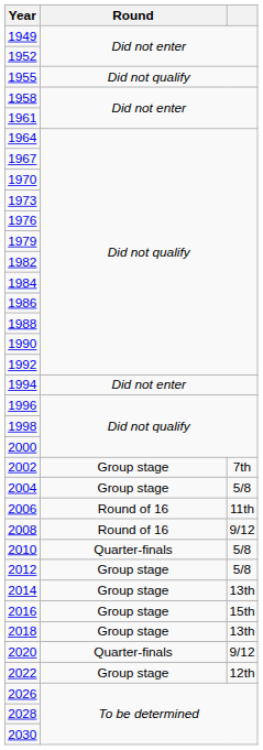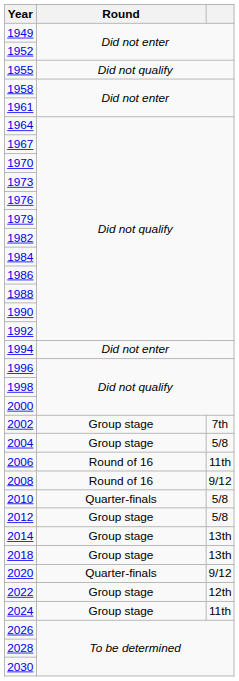 <table class="wikitable" style="text-align: center; font-size:90%">
 <tr>
 <th>Year</th>
 <th style="width:200px">Round</th>
 <th></th>
 </tr>
 <tr>
 <td><a href='#'>1949</a></td>
 <td colspan="2" rowspan="2"><em>Did not enter</em></td>
 </tr>
 <tr>
 <td><a href='#'>1952</a></td>
 </tr>
 <tr>
 <td><a href='#'>1955</a></td>
 <td colspan="2"><em>Did not qualify</em></td>
 </tr>
 <tr>
 <td><a href='#'>1958</a></td>
 <td colspan="2" rowspan="2"><em>Did not enter</em></td>
 </tr>
 <tr>
 <td><a href='#'>1961</a></td>
 </tr>
 <tr>
 <td><a href='#'>1964</a></td>
 <td colspan="2" rowspan="12"><em>Did not qualify</em></td>
 </tr>
 <tr>
 <td><a href='#'>1967</a></td>
 </tr>
 <tr>
 <td><a href='#'>1970</a></td>
 </tr>
 <tr>
 <td><a href='#'>1973</a></td>
 </tr>
 <tr>
 <td><a href='#'>1976</a></td>
 </tr>
 <tr>
 <td><a href='#'>1979</a></td>
 </tr>
 <tr>
 <td><a href='#'>1982</a></td>
 </tr>
 <tr>
 <td><a href='#'>1984</a></td>
 </tr>
 <tr>
 <td><a href='#'>1986</a></td>
 </tr>
 <tr>
 <td><a href='#'>1988</a></td>
 </tr>
 <tr>
 <td><a href='#'>1990</a></td>
 </tr>
 <tr>
 <td><a href='#'>1992</a></td>
 </tr>
 <tr>
 <td><a href='#'>1994</a></td>
 <td colspan="2"><em>Did not enter</em></td>
 </tr>
 <tr>
 <td><a href='#'>1996</a></td>
 <td colspan="2" rowspan="3"><em>Did not qualify</em></td>
 </tr>
 <tr>
 <td><a href='#'>1998</a></td>
 </tr>
 <tr>
 <td><a href='#'>2000</a></td>
 </tr>
 <tr>
 <td><a href='#'>2002</a></td>
 <td>Group stage</td>
 <td>7th</td>
 </tr>
 <tr>
 <td><a href='#'>2004</a></td>
 <td>Group stage</td>
 <td>5/8</td>
 </tr>
 <tr>
 <td><a href='#'>2006</a></td>
 <td>Round of 16</td>
 <td>11th</td>
 </tr>
 <tr>
 <td><a href='#'>2008</a></td>
 <td>Round of 16</td>
 <td>9/12</td>
 </tr>
 <tr>
 <td><a href='#'>2010</a></td>
 <td>Quarter-finals</td>
 <td>5/8</td>
 </tr>
 <tr>
 <td><a href='#'>2012</a></td>
 <td>Group stage</td>
 <td>5/8</td>
 </tr>
 <tr>
 <td><a href='#'>2014</a></td>
 <td>Group stage</td>
 <td>13th</td>
 </tr>
 <tr>
-<td><a href='#'>2016</a></td>
-<td>Group stage</td>
-<td>15th</td>
-</tr>
-<tr>
 <td><a href='#'>2018</a></td>
 <td>Group stage</td>
 <td>13th</td>
 </tr>
 <tr>
 <td><a href='#'>2020</a></td>
 <td>Quarter-finals</td>
 <td>9/12</td>
 </tr>
 <tr>
 <td><a href='#'>2022</a></td>
 <td>Group stage</td>
 <td>12th</td>
 </tr>
 <tr>
+<td><a href='#'>2024</a></td>
+<td>Group stage</td>
+<td>11th</td>
+</tr>
+<tr>
 <td><a href='#'>2026</a></td>
 <td colspan="2" rowspan="3"><em>To be determined</em></td>
 </tr>
 <tr>
 <td><a href='#'>2028</a></td>
 </tr>
 <tr>
 <td><a href='#'>2030</a></td>
 </tr>
 </table>
